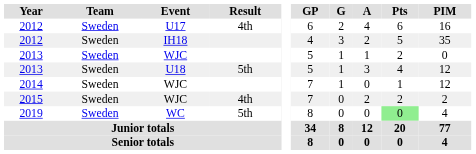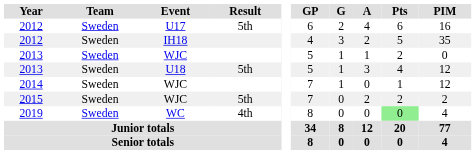 <table border="0" cellpadding="1" cellspacing="0" style="text-align:center; width:40em;">
 <tr bgcolor="#e0e0e0">
 <th>Year</th>
 <th>Team</th>
 <th>Event</th>
 <th>Result</th>
 <th rowspan="99" bgcolor="#ffffff"> </th>
 <th>GP</th>
 <th>G</th>
 <th>A</th>
 <th>Pts</th>
 <th>PIM</th>
 </tr>
 <tr>
 <td><a href='#'>2012</a></td>
 <td><a href='#'>Sweden</a></td>
 <td><a href='#'>U17</a></td>
-<td>4th</td>
+<td>5th</td>
 <td>6</td>
 <td>2</td>
 <td>4</td>
 <td>6</td>
 <td>16</td>
 </tr>
 <tr bgcolor="#f0f0f0">
 <td><a href='#'>2012</a></td>
 <td>Sweden</td>
 <td><a href='#'>IH18</a></td>
 <td></td>
 <td>4</td>
 <td>3</td>
 <td>2</td>
 <td>5</td>
 <td>35</td>
 </tr>
 <tr>
 <td><a href='#'>2013</a></td>
 <td><a href='#'>Sweden</a></td>
 <td><a href='#'>WJC</a></td>
 <td></td>
 <td>5</td>
 <td>1</td>
 <td>1</td>
 <td>2</td>
 <td>0</td>
 </tr>
 <tr bgcolor="#f0f0f0">
 <td><a href='#'>2013</a></td>
 <td>Sweden</td>
 <td><a href='#'>U18</a></td>
 <td>5th</td>
 <td>5</td>
 <td>1</td>
 <td>3</td>
 <td>4</td>
 <td>12</td>
 </tr>
 <tr>
 <td><a href='#'>2014</a></td>
 <td>Sweden</td>
 <td>WJC</td>
 <td></td>
 <td>7</td>
 <td>1</td>
 <td>0</td>
 <td>1</td>
 <td>12</td>
 </tr>
 <tr bgcolor="#f0f0f0">
 <td><a href='#'>2015</a></td>
 <td>Sweden</td>
 <td>WJC</td>
-<td>4th</td>
+<td>5th</td>
 <td>7</td>
 <td>0</td>
 <td>2</td>
 <td>2</td>
 <td>2</td>
 </tr>
 <tr>
 <td><a href='#'>2019</a></td>
 <td><a href='#'>Sweden</a></td>
 <td><a href='#'>WC</a></td>
-<td>5th</td>
+<td>4th</td>
 <td>8</td>
 <td>0</td>
 <td>0</td>
 <td style="background: lightgreen;">0</td>
 <td>4</td>
 </tr>
 <tr bgcolor="#e0e0e0">
 <th colspan="4">Junior totals</th>
 <th>34</th>
 <th>8</th>
 <th>12</th>
 <th>20</th>
 <th>77</th>
 </tr>
 <tr bgcolor="#e0e0e0">
 <th colspan="4">Senior totals</th>
 <th>8</th>
 <th>0</th>
 <th>0</th>
 <th>0</th>
 <th>4</th>
 </tr>
 </table>
